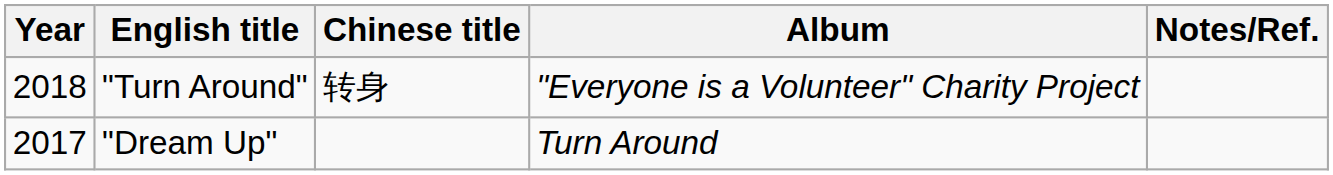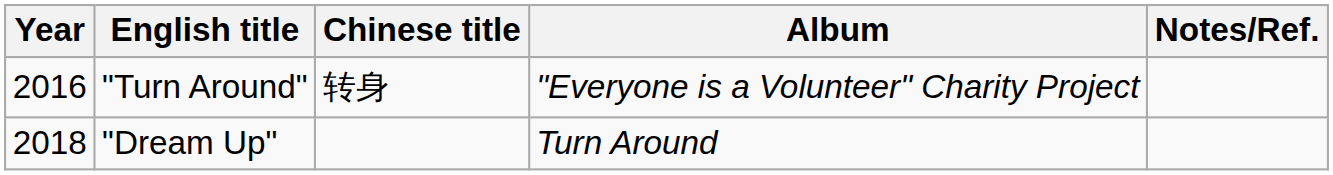 <table class="wikitable sortable">
 <tr>
 <th>Year</th>
 <th>English title</th>
 <th>Chinese title</th>
 <th>Album</th>
 <th>Notes/Ref.</th>
 </tr>
 <tr>
-<td>2018</td>
+<td>2016</td>
 <td>"Turn Around"</td>
 <td>转身</td>
 <td><em>"Everyone is a Volunteer" Charity Project</em></td>
 <td></td>
 </tr>
 <tr>
-<td>2017</td>
+<td>2018</td>
 <td>"Dream Up"</td>
 <td></td>
 <td><em>Turn Around</em></td>
 <td></td>
 </tr>
 </table>
